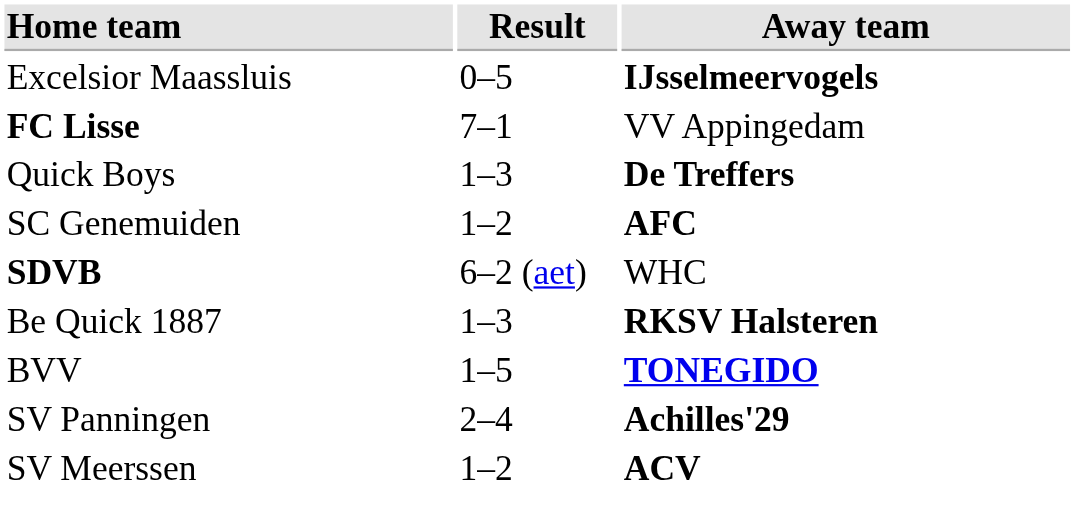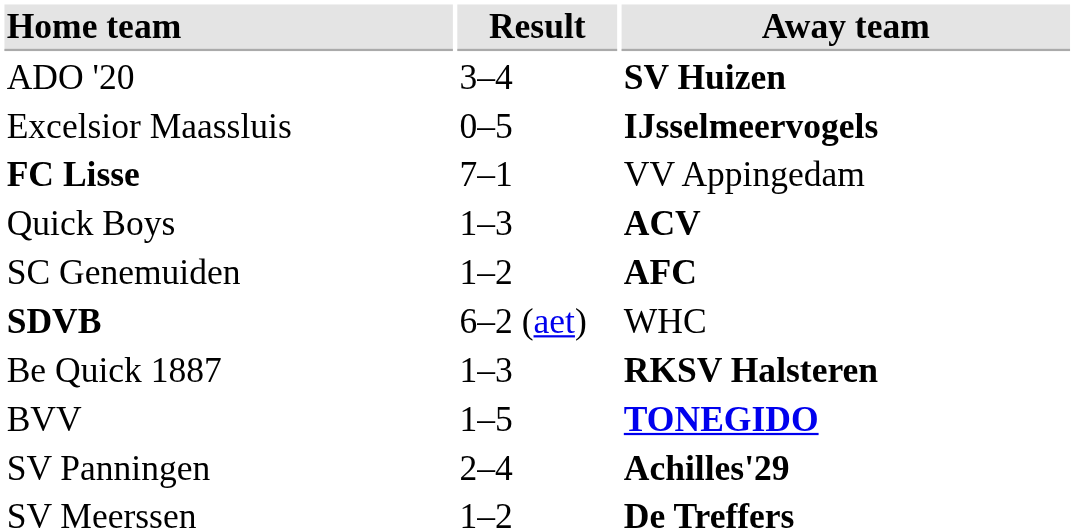 <table>
 <tr bgcolor="#E4E4E4">
 <th style="border-bottom:1px solid #AAAAAA" width="200" align="left">Home team</th>
 <th style="border-bottom:1px solid #AAAAAA" width="70" align="center">Result</th>
 <th style="border-bottom:1px solid #AAAAAA" width="200">Away team</th>
+</tr>
+<tr>
+<td>ADO '20</td>
+<td>3–4</td>
+<td><strong>SV Huizen</strong></td>
 </tr>
 <tr>
 <td>Excelsior Maassluis</td>
 <td>0–5</td>
 <td><strong>IJsselmeervogels</strong></td>
 </tr>
 <tr>
 <td><strong>FC Lisse</strong></td>
 <td>7–1</td>
 <td>VV Appingedam</td>
 </tr>
 <tr>
 <td>Quick Boys</td>
 <td>1–3</td>
-<td><strong>De Treffers</strong></td>
+<td><strong>ACV</strong></td>
 </tr>
 <tr>
 <td>SC Genemuiden</td>
 <td>1–2</td>
 <td><strong>AFC</strong></td>
 </tr>
 <tr>
 <td><strong>SDVB</strong></td>
 <td>6–2 (<a href='#'>aet</a>)</td>
 <td>WHC</td>
 </tr>
 <tr>
 <td>Be Quick 1887</td>
 <td>1–3</td>
 <td><strong>RKSV Halsteren</strong></td>
 </tr>
 <tr>
 <td>BVV</td>
 <td>1–5</td>
 <td><strong><a href='#'>TONEGIDO</a></strong></td>
 </tr>
 <tr>
 <td>SV Panningen</td>
 <td>2–4</td>
 <td><strong>Achilles'29</strong></td>
 </tr>
 <tr>
 <td>SV Meerssen</td>
 <td>1–2</td>
-<td><strong>ACV</strong></td>
+<td><strong>De Treffers</strong></td>
 </tr>
 </table>
